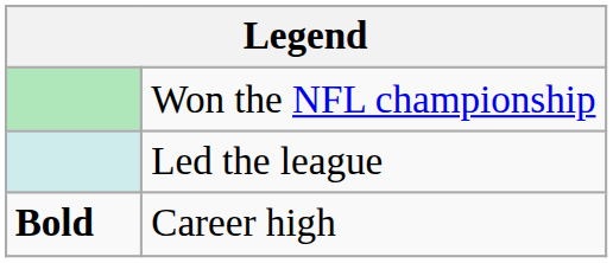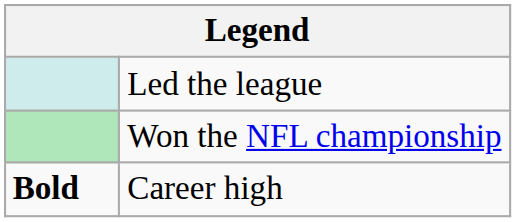 <table class="wikitable mw-collapsible mw-collapsed">
 <tr>
 <th colspan="2">Legend</th>
+</tr>
+<tr>
+<td style="background:#cfecec; width:3em;"></td>
+<td>Led the league</td>
 </tr>
 <tr>
 <td style="background:#afe6ba; width:3em;"></td>
 <td>Won the <a href='#'>NFL championship</a></td>
 </tr>
 <tr>
-<td style="background:#cfecec; width:3em;"></td>
-<td>Led the league</td>
-</tr>
-<tr>
 <td><strong>Bold</strong></td>
 <td>Career high</td>
 </tr>
 </table>
